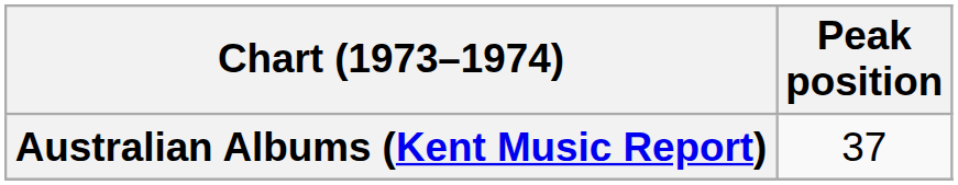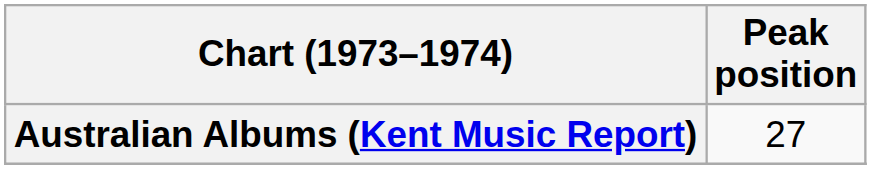 <table class="wikitable sortable plainrowheaders" style="text-align:center">
 <tr>
 <th>Chart (1973–1974)</th>
 <th>Peak<br>position</th>
 </tr>
 <tr>
 <th scope="row">Australian Albums (<a href='#'>Kent Music Report</a>)</th>
-<td>37</td>
+<td>27</td>
 </tr>
 <tr>
 </tr>
 <tr>
 </tr>
 <tr>
 </tr>
 </table>
